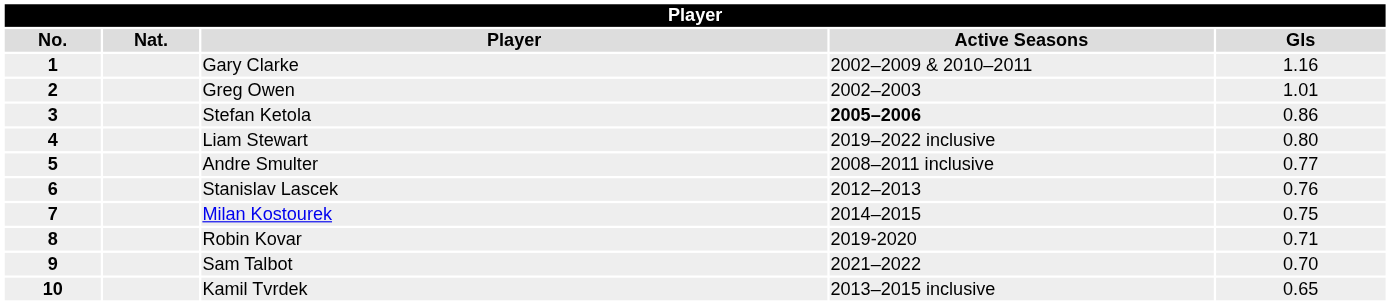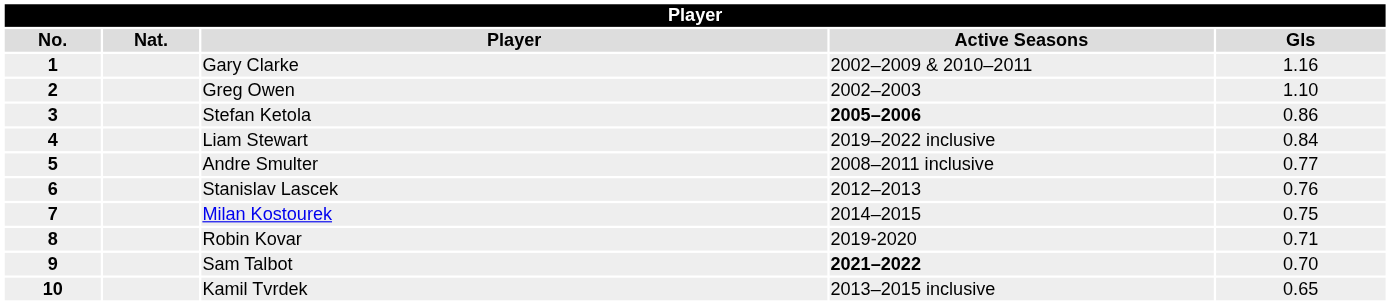 <table class="toccolours"  style="width:97%; clear:both; margin:1.5em auto; text-align:center;">
 <tr>
 <th colspan="11" style="background:#000000; color:#FFFFFF;">Player</th>
 </tr>
 <tr style="background:#ddd;">
 <th width=7%>No.</th>
 <th width=7%>Nat.</th>
 <th !width=30%>Player</th>
 <th width=28%>Active Seasons</th>
 <th widith=28%>Gls</th>
 </tr>
 <tr style="background:#eee;">
 <td><strong>1</strong></td>
 <td></td>
 <td align="left">Gary Clarke</td>
 <td align=left>2002–2009 & 2010–2011</td>
 <td>1.16</td>
 </tr>
 <tr style="background:#eee;">
 <td><strong>2</strong></td>
 <td></td>
 <td align=left>Greg Owen</td>
 <td align=left>2002–2003</td>
-<td>1.01</td>
+<td>1.10</td>
 </tr>
 <tr style="background:#eee;">
 <td><strong>3</strong></td>
 <td></td>
 <td align=left>Stefan Ketola</td>
 <td align=left><strong>2005–2006</strong></td>
 <td>0.86</td>
 </tr>
 <tr style="background:#eee;">
 <td><strong>4</strong></td>
 <td></td>
 <td align="left">Liam Stewart</td>
 <td align=left>2019–2022 inclusive</td>
-<td>0.80</td>
+<td>0.84</td>
 </tr>
 <tr style="background:#eee;">
 <td><strong>5</strong></td>
 <td></td>
 <td align=left>Andre Smulter</td>
 <td align=left>2008–2011 inclusive</td>
 <td>0.77</td>
 </tr>
 <tr style="background:#eee;">
 <td><strong>6</strong></td>
 <td></td>
 <td align=left>Stanislav Lascek</td>
 <td align=left>2012–2013</td>
 <td>0.76</td>
 </tr>
 <tr style="background:#eee;">
 <td><strong>7</strong></td>
 <td></td>
 <td align=left><a href='#'>Milan Kostourek</a></td>
 <td align=left>2014–2015</td>
 <td>0.75</td>
 </tr>
 <tr style="background:#eee;">
 <td><strong>8</strong></td>
 <td></td>
 <td align=left>Robin Kovar</td>
 <td align=left>2019-2020</td>
 <td>0.71</td>
 </tr>
 <tr style="background:#eee;">
 <td><strong>9</strong></td>
 <td></td>
 <td align=left>Sam Talbot</td>
-<td align=left>2021–2022</td>
+<td align=left><strong>2021–2022</strong></td>
 <td>0.70</td>
 </tr>
 <tr style="background:#eee;">
 <td><strong>10</strong></td>
 <td></td>
 <td align=left>Kamil Tvrdek</td>
 <td align=left>2013–2015 inclusive</td>
 <td>0.65</td>
 </tr>
 </table>
